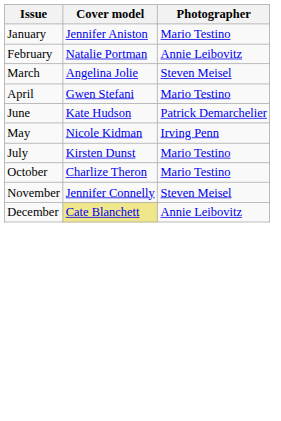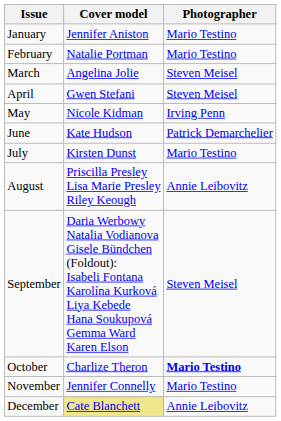 <table class="sortable wikitable">
 <tr>
 <th>Issue</th>
 <th>Cover model</th>
 <th>Photographer</th>
 </tr>
 <tr>
 <td>January</td>
 <td><a href='#'>Jennifer Aniston</a></td>
 <td><a href='#'>Mario Testino</a></td>
 </tr>
 <tr>
 <td>February</td>
 <td><a href='#'>Natalie Portman</a></td>
-<td><a href='#'>Annie Leibovitz</a></td>
+<td><a href='#'>Mario Testino</a></td>
 </tr>
 <tr>
 <td>March</td>
 <td><a href='#'>Angelina Jolie</a></td>
 <td><a href='#'>Steven Meisel</a></td>
 </tr>
 <tr>
 <td>April</td>
 <td><a href='#'>Gwen Stefani</a></td>
-<td><a href='#'>Mario Testino</a></td>
+<td><a href='#'>Steven Meisel</a></td>
+</tr>
+<tr>
+<td>May</td>
+<td><a href='#'>Nicole Kidman</a></td>
+<td><a href='#'>Irving Penn</a></td>
 </tr>
 <tr>
 <td>June</td>
 <td><a href='#'>Kate Hudson</a></td>
 <td><a href='#'>Patrick Demarchelier</a></td>
 </tr>
 <tr>
-<td>May</td>
-<td><a href='#'>Nicole Kidman</a></td>
-<td><a href='#'>Irving Penn</a></td>
-</tr>
-<tr>
 <td>July</td>
 <td><a href='#'>Kirsten Dunst</a></td>
 <td><a href='#'>Mario Testino</a></td>
 </tr>
 <tr>
+<td>August</td>
+<td><a href='#'>Priscilla Presley</a><br><a href='#'>Lisa Marie Presley</a><br><a href='#'>Riley Keough</a></td>
+<td><a href='#'>Annie Leibovitz</a></td>
+</tr>
+<tr>
+<td>September</td>
+<td><a href='#'>Daria Werbowy</a><br><a href='#'>Natalia Vodianova</a><br><a href='#'>Gisele Bündchen</a><br>(Foldout):<br><a href='#'>Isabeli Fontana</a><br><a href='#'>Karolína Kurková</a><br><a href='#'>Liya Kebede</a><br><a href='#'>Hana Soukupová</a><br><a href='#'>Gemma Ward</a><br><a href='#'>Karen Elson</a></td>
+<td><a href='#'>Steven Meisel</a></td>
+</tr>
+<tr>
 <td>October</td>
 <td><a href='#'>Charlize Theron</a></td>
-<td><a href='#'>Mario Testino</a></td>
+<td><strong><a href='#'>Mario Testino</a></strong></td>
 </tr>
 <tr>
 <td>November</td>
 <td><a href='#'>Jennifer Connelly</a></td>
-<td><a href='#'>Steven Meisel</a></td>
+<td><a href='#'>Mario Testino</a></td>
 </tr>
 <tr>
 <td>December</td>
 <td style="background: khaki;"><a href='#'>Cate Blanchett</a></td>
 <td><a href='#'>Annie Leibovitz</a></td>
 </tr>
 </table>
